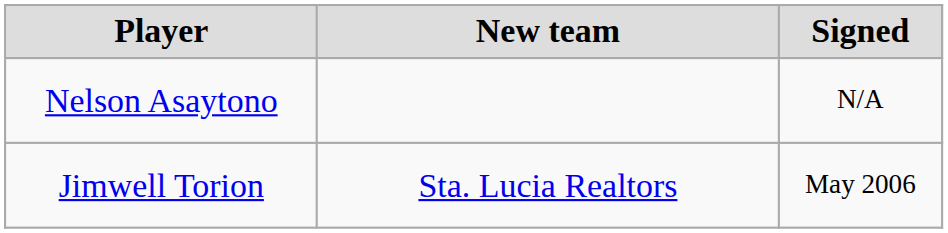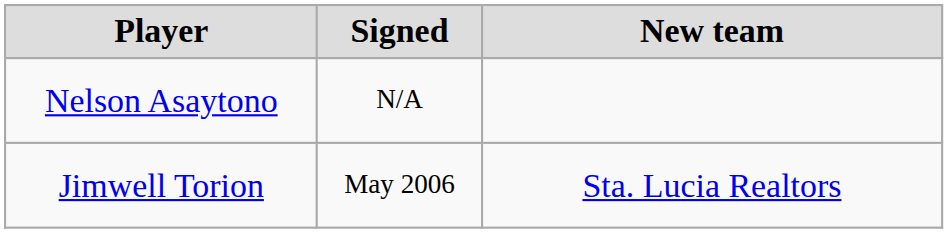 <table class="wikitable" style="text-align: center">
 <tr align="center" bgcolor="#dddddd">
 <td style="width:140px"><strong>Player</strong></td>
+<td style="width:70px"><strong>Signed</strong></td>
 <td style="width:210px"><strong>New team</strong></td>
-<td style="width:70px"><strong>Signed</strong></td>
 </tr>
 <tr style="height:40px">
 <td><a href='#'>Nelson Asaytono</a></td>
+<td style="font-size: 80%">N/A</td>
 <td></td>
-<td style="font-size: 80%">N/A</td>
 </tr>
 <tr style="height:40px">
 <td><a href='#'>Jimwell Torion</a></td>
+<td style="font-size: 80%">May 2006</td>
 <td><a href='#'>Sta. Lucia Realtors</a></td>
-<td style="font-size: 80%">May 2006</td>
 </tr>
 </table>
